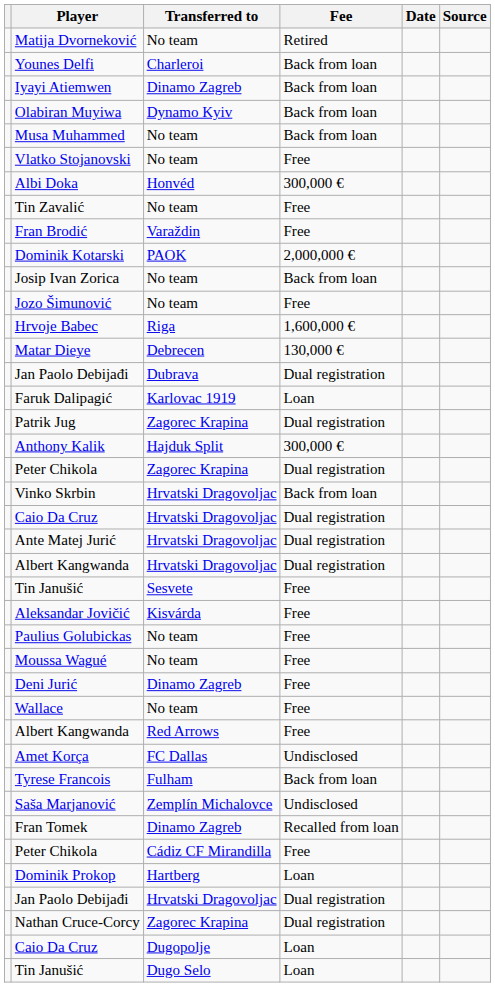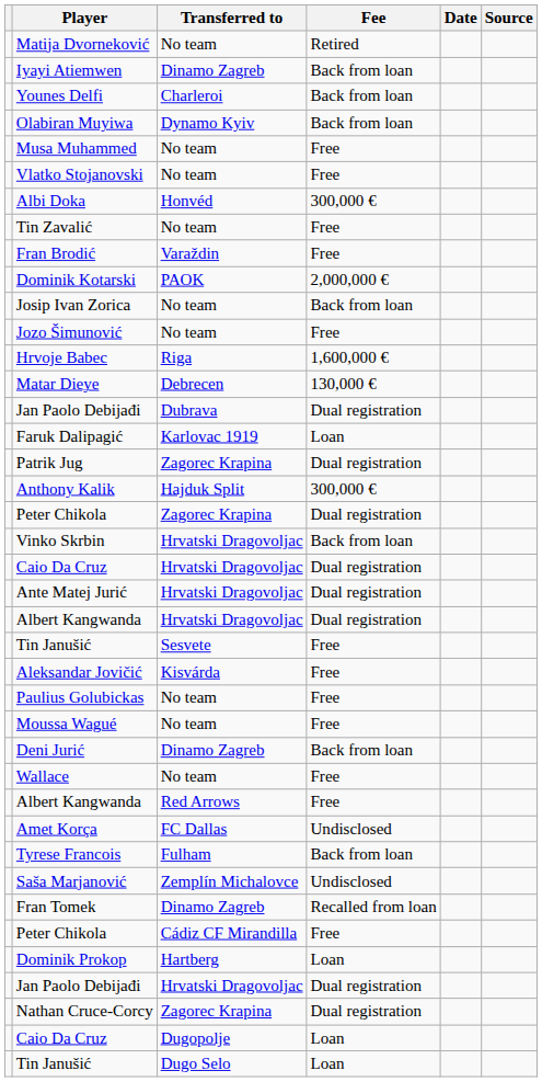 <table class="wikitable plainrowheaders sortable">
 <tr>
 <th></th>
 <th scope=col>Player</th>
 <th>Transferred to</th>
 <th scope=col>Fee</th>
 <th scope=col>Date</th>
 <th scope=col>Source</th>
 </tr>
 <tr>
 <td align=center></td>
 <td> <a href='#'>Matija Dvorneković</a></td>
 <td>No team</td>
 <td>Retired</td>
 <td></td>
 <td></td>
 </tr>
 <tr>
 <td align=center></td>
-<td> <a href='#'>Younes Delfi</a></td>
-<td> <a href='#'>Charleroi</a></td>
+<td> <a href='#'>Iyayi Atiemwen</a></td>
+<td> <a href='#'>Dinamo Zagreb</a></td>
 <td>Back from loan</td>
 <td></td>
 <td></td>
 </tr>
 <tr>
 <td align=center></td>
-<td> <a href='#'>Iyayi Atiemwen</a></td>
-<td> <a href='#'>Dinamo Zagreb</a></td>
+<td> <a href='#'>Younes Delfi</a></td>
+<td> <a href='#'>Charleroi</a></td>
 <td>Back from loan</td>
 <td></td>
 <td></td>
 </tr>
 <tr>
 <td align=center></td>
 <td> <a href='#'>Olabiran Muyiwa</a></td>
 <td> <a href='#'>Dynamo Kyiv</a></td>
 <td>Back from loan</td>
 <td></td>
 <td></td>
 </tr>
 <tr>
 <td align=center></td>
 <td> <a href='#'>Musa Muhammed</a></td>
 <td>No team</td>
-<td>Back from loan</td>
+<td>Free</td>
 <td></td>
 <td></td>
 </tr>
 <tr>
 <td align=center></td>
 <td> <a href='#'>Vlatko Stojanovski</a></td>
 <td>No team</td>
 <td>Free</td>
 <td></td>
 <td></td>
 </tr>
 <tr>
 <td align=center></td>
 <td> <a href='#'>Albi Doka</a></td>
 <td> <a href='#'>Honvéd</a></td>
 <td>300,000 €</td>
 <td></td>
 <td></td>
 </tr>
 <tr>
 <td align=center></td>
 <td> Tin Zavalić</td>
 <td>No team</td>
 <td>Free</td>
 <td></td>
 <td></td>
 </tr>
 <tr>
 <td align=center></td>
 <td> <a href='#'>Fran Brodić</a></td>
 <td> <a href='#'>Varaždin</a></td>
 <td>Free</td>
 <td></td>
 <td></td>
 </tr>
 <tr>
 <td align=center></td>
 <td> <a href='#'>Dominik Kotarski</a></td>
 <td> <a href='#'>PAOK</a></td>
 <td>2,000,000 €</td>
 <td></td>
 <td></td>
 </tr>
 <tr>
 <td align=center></td>
 <td> Josip Ivan Zorica</td>
 <td>No team</td>
 <td>Back from loan</td>
 <td></td>
 <td></td>
 </tr>
 <tr>
 <td align=center></td>
 <td> <a href='#'>Jozo Šimunović</a></td>
 <td>No team</td>
 <td>Free</td>
 <td></td>
 <td></td>
 </tr>
 <tr>
 <td align=center></td>
 <td> <a href='#'>Hrvoje Babec</a></td>
 <td> <a href='#'>Riga</a></td>
 <td>1,600,000 €</td>
 <td></td>
 <td></td>
 </tr>
 <tr>
 <td align=center></td>
 <td> <a href='#'>Matar Dieye</a></td>
 <td> <a href='#'>Debrecen</a></td>
 <td>130,000 €</td>
 <td></td>
 <td></td>
 </tr>
 <tr>
 <td align=center></td>
 <td> Jan Paolo Debijađi</td>
 <td> <a href='#'>Dubrava</a></td>
 <td>Dual registration</td>
 <td></td>
 <td></td>
 </tr>
 <tr>
 <td align=center></td>
 <td> Faruk Dalipagić</td>
 <td> <a href='#'>Karlovac 1919</a></td>
 <td>Loan</td>
 <td></td>
 <td></td>
 </tr>
 <tr>
 <td align=center></td>
 <td> Patrik Jug</td>
 <td> <a href='#'>Zagorec Krapina</a></td>
 <td>Dual registration</td>
 <td></td>
 <td></td>
 </tr>
 <tr>
 <td align=center></td>
 <td> <a href='#'>Anthony Kalik</a></td>
 <td> <a href='#'>Hajduk Split</a></td>
 <td>300,000 €</td>
 <td></td>
 <td></td>
 </tr>
 <tr>
 <td align=center></td>
 <td> Peter Chikola</td>
 <td> <a href='#'>Zagorec Krapina</a></td>
 <td>Dual registration</td>
 <td></td>
 <td></td>
 </tr>
 <tr>
 <td align=center></td>
 <td> Vinko Skrbin</td>
 <td> <a href='#'>Hrvatski Dragovoljac</a></td>
 <td>Back from loan</td>
 <td></td>
 <td></td>
 </tr>
 <tr>
 <td align=center></td>
 <td> <a href='#'>Caio Da Cruz</a></td>
 <td> <a href='#'>Hrvatski Dragovoljac</a></td>
 <td>Dual registration</td>
 <td></td>
 <td></td>
 </tr>
 <tr>
 <td align=center></td>
 <td> Ante Matej Jurić</td>
 <td> <a href='#'>Hrvatski Dragovoljac</a></td>
 <td>Dual registration</td>
 <td></td>
 <td></td>
 </tr>
 <tr>
 <td align=center></td>
 <td> Albert Kangwanda</td>
 <td> <a href='#'>Hrvatski Dragovoljac</a></td>
 <td>Dual registration</td>
 <td></td>
 <td></td>
 </tr>
 <tr>
 <td align=center></td>
 <td> Tin Janušić</td>
 <td> <a href='#'>Sesvete</a></td>
 <td>Free</td>
 <td></td>
 <td></td>
 </tr>
 <tr>
 <td align=center></td>
 <td> <a href='#'>Aleksandar Jovičić</a></td>
 <td> <a href='#'>Kisvárda</a></td>
 <td>Free</td>
 <td></td>
 <td></td>
 </tr>
 <tr>
 <td align=center></td>
 <td> <a href='#'>Paulius Golubickas</a></td>
 <td>No team</td>
 <td>Free</td>
 <td></td>
 <td></td>
 </tr>
 <tr>
 <td align=center></td>
 <td> <a href='#'>Moussa Wagué</a></td>
 <td>No team</td>
 <td>Free</td>
 <td></td>
 <td></td>
 </tr>
 <tr>
 <td align=center></td>
 <td> <a href='#'>Deni Jurić</a></td>
 <td> <a href='#'>Dinamo Zagreb</a></td>
-<td>Free</td>
+<td>Back from loan</td>
 <td></td>
 <td></td>
 </tr>
 <tr>
 <td align=center></td>
 <td> <a href='#'>Wallace</a></td>
 <td>No team</td>
 <td>Free</td>
 <td></td>
 <td></td>
 </tr>
 <tr>
 <td align=center></td>
 <td> Albert Kangwanda</td>
 <td> <a href='#'>Red Arrows</a></td>
 <td>Free</td>
 <td></td>
 <td></td>
 </tr>
 <tr>
 <td align=center></td>
 <td> <a href='#'>Amet Korça</a></td>
 <td> <a href='#'>FC Dallas</a></td>
 <td>Undisclosed</td>
 <td></td>
 <td></td>
 </tr>
 <tr>
 <td align=center></td>
 <td> <a href='#'>Tyrese Francois</a></td>
 <td> <a href='#'>Fulham</a></td>
 <td>Back from loan</td>
 <td></td>
 <td></td>
 </tr>
 <tr>
 <td align=center></td>
 <td> <a href='#'>Saša Marjanović</a></td>
 <td> <a href='#'>Zemplín Michalovce</a></td>
 <td>Undisclosed</td>
 <td></td>
 <td></td>
 </tr>
 <tr>
 <td align=center></td>
 <td> Fran Tomek</td>
 <td> <a href='#'>Dinamo Zagreb</a></td>
 <td>Recalled from loan</td>
 <td></td>
 <td></td>
 </tr>
 <tr>
 <td align=center></td>
 <td> Peter Chikola</td>
 <td> <a href='#'>Cádiz CF Mirandilla</a></td>
 <td>Free</td>
 <td></td>
 <td></td>
 </tr>
 <tr>
 <td align=center></td>
 <td> <a href='#'>Dominik Prokop</a></td>
 <td> <a href='#'>Hartberg</a></td>
 <td>Loan</td>
 <td></td>
 <td></td>
 </tr>
 <tr>
 <td align=center></td>
 <td> Jan Paolo Debijađi</td>
 <td> <a href='#'>Hrvatski Dragovoljac</a></td>
 <td>Dual registration</td>
 <td></td>
 <td></td>
 </tr>
 <tr>
 <td align=center></td>
 <td> Nathan Cruce-Corcy</td>
 <td> <a href='#'>Zagorec Krapina</a></td>
 <td>Dual registration</td>
 <td></td>
 <td></td>
 </tr>
 <tr>
 <td align=center></td>
 <td> <a href='#'>Caio Da Cruz</a></td>
 <td> <a href='#'>Dugopolje</a></td>
 <td>Loan</td>
 <td></td>
 <td></td>
 </tr>
 <tr>
 <td align=center></td>
 <td> Tin Janušić</td>
 <td> <a href='#'>Dugo Selo</a></td>
 <td>Loan</td>
 <td></td>
 <td></td>
 </tr>
 </table>
